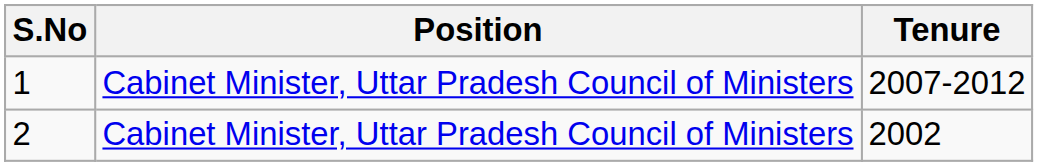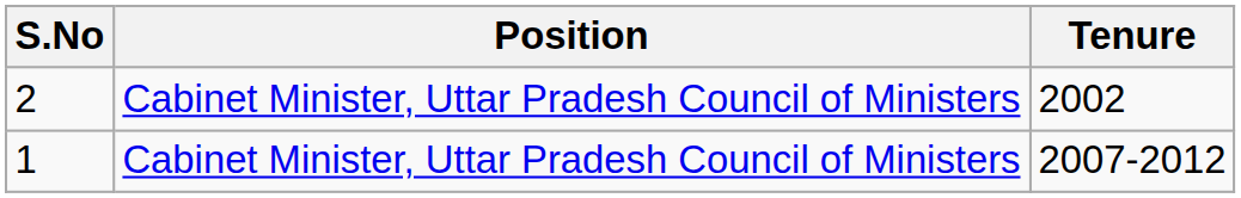 <table class="wikitable">
 <tr>
 <th>S.No</th>
 <th>Position</th>
 <th>Tenure</th>
 </tr>
 <tr>
+<td>2</td>
+<td><a href='#'>Cabinet Minister, Uttar Pradesh Council of Ministers</a></td>
+<td>2002</td>
+</tr>
+<tr>
 <td>1</td>
 <td><a href='#'>Cabinet Minister, Uttar Pradesh Council of Ministers</a></td>
 <td>2007-2012</td>
 </tr>
-<tr>
-<td>2</td>
-<td><a href='#'>Cabinet Minister, Uttar Pradesh Council of Ministers</a></td>
-<td>2002</td>
-</tr>
 </table>
